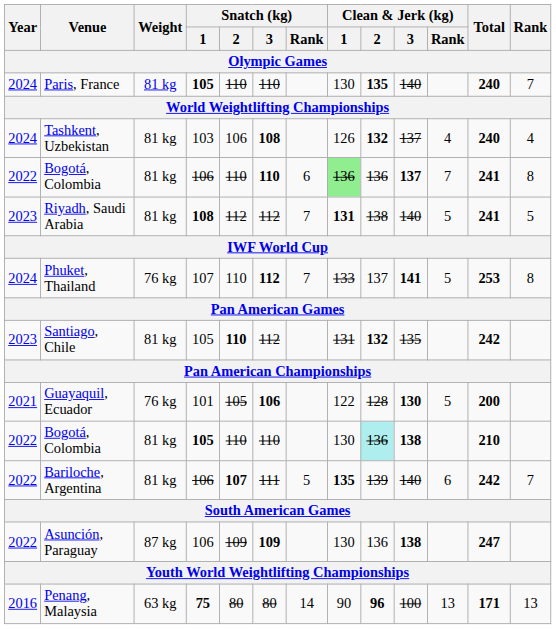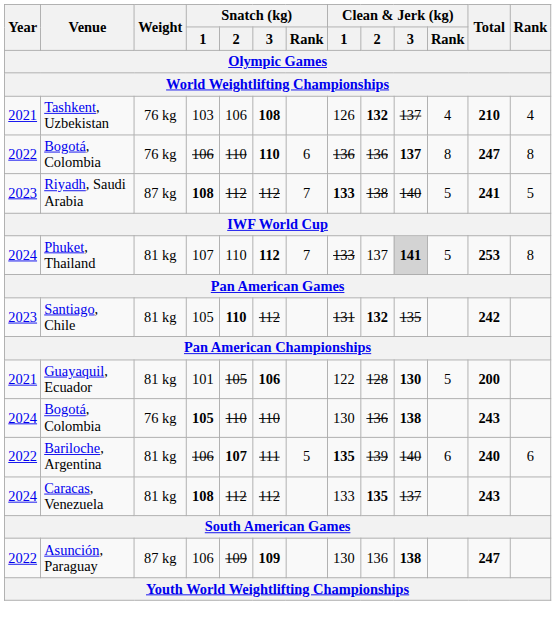 <table class = "wikitable" style="text-align:center;">
 <tr>
 <th rowspan=2 width=40>Year</th>
 <th rowspan=2 width=250>Venue</th>
 <th rowspan=2 width=60>Weight</th>
 <th colspan=4>Snatch (kg)</th>
 <th colspan=4>Clean & Jerk (kg)</th>
 <th rowspan=2 width=65>Total</th>
 <th rowspan=2 width=40>Rank</th>
 </tr>
 <tr>
 <th width=65>1</th>
 <th width=65>2</th>
 <th width=65>3</th>
 <th width=45>Rank</th>
 <th width=65>1</th>
 <th width=65>2</th>
 <th width=65>3</th>
 <th width=45>Rank</th>
 </tr>
 <tr>
 <th colspan=13><a href='#'>Olympic Games</a></th>
 </tr>
 <tr>
-<td><a href='#'>2024</a></td>
-<td align=left><a href='#'>Paris</a>, France</td>
-<td><a href='#'>81 kg</a></td>
-<td><strong>105</strong></td>
-<td><s>110</s></td>
-<td><s>110</s></td>
-<td></td>
-<td>130</td>
-<td><strong>135</strong></td>
-<td><s>140</s></td>
-<td></td>
-<td><strong>240</strong></td>
-<td>7</td>
-</tr>
-<tr>
 <th colspan=13><a href='#'>World Weightlifting Championships</a></th>
 </tr>
 <tr>
-<td><a href='#'>2024</a></td>
+<td><a href='#'>2021</a></td>
 <td align=left><a href='#'>Tashkent</a>, Uzbekistan</td>
-<td>81 kg</td>
+<td>76 kg</td>
 <td>103</td>
 <td>106</td>
 <td><strong>108</strong></td>
 <td></td>
 <td>126</td>
 <td><strong>132</strong></td>
 <td><s>137</s></td>
 <td>4</td>
-<td><strong>240</strong></td>
+<td><strong>210</strong></td>
 <td>4</td>
 </tr>
 <tr>
 <td><a href='#'>2022</a></td>
 <td align=left><a href='#'>Bogotá</a>, Colombia</td>
-<td>81 kg</td>
+<td>76 kg</td>
 <td><s>106</s></td>
 <td><s>110</s></td>
 <td><strong>110</strong></td>
 <td>6</td>
-<td style="background: lightgreen;"><s>136</s></td>
+<td><s>136</s></td>
 <td><s>136</s></td>
 <td><strong>137</strong></td>
-<td>7</td>
-<td><strong>241</strong></td>
+<td>8</td>
+<td><strong>247</strong></td>
 <td>8</td>
 </tr>
 <tr>
 <td><a href='#'>2023</a></td>
 <td align=left><a href='#'>Riyadh</a>, Saudi Arabia</td>
-<td>81 kg</td>
+<td>87 kg</td>
 <td><strong>108</strong></td>
 <td><s>112</s></td>
 <td><s>112</s></td>
 <td>7</td>
-<td><strong>131</strong></td>
+<td><strong>133</strong></td>
 <td><s>138</s></td>
 <td><s>140</s></td>
 <td>5</td>
 <td><strong>241</strong></td>
 <td>5</td>
 </tr>
 <tr>
 <th colspan=13><a href='#'>IWF World Cup</a></th>
 </tr>
 <tr>
 <td><a href='#'>2024</a></td>
 <td align=left><a href='#'>Phuket</a>, Thailand</td>
-<td>76 kg</td>
+<td>81 kg</td>
 <td>107</td>
 <td>110</td>
 <td><strong>112</strong></td>
 <td>7</td>
 <td><s>133</s></td>
 <td>137</td>
-<td><strong>141</strong></td>
+<td style="background: lightgrey;"><strong>141</strong></td>
 <td>5</td>
 <td><strong>253</strong></td>
 <td>8</td>
 </tr>
 <tr>
 <th colspan=13><a href='#'>Pan American Games</a></th>
 </tr>
 <tr>
 <td><a href='#'>2023</a></td>
 <td align=left><a href='#'>Santiago</a>, Chile</td>
 <td>81 kg</td>
 <td>105</td>
 <td><strong>110</strong></td>
 <td><s>112</s></td>
 <td></td>
 <td><s>131</s></td>
 <td><strong>132</strong></td>
 <td><s>135</s></td>
 <td></td>
 <td><strong>242</strong></td>
 <td></td>
 </tr>
 <tr>
 <th colspan=13><a href='#'>Pan American Championships</a></th>
 </tr>
 <tr>
 <td><a href='#'>2021</a></td>
 <td align=left><a href='#'>Guayaquil</a>, Ecuador</td>
-<td>76 kg</td>
+<td>81 kg</td>
 <td>101</td>
 <td><s>105</s></td>
 <td><strong>106</strong></td>
 <td></td>
 <td>122</td>
 <td><s>128</s></td>
 <td><strong>130</strong></td>
 <td>5</td>
 <td><strong>200</strong></td>
 <td></td>
 </tr>
 <tr>
-<td><a href='#'>2022</a></td>
+<td><a href='#'>2024</a></td>
 <td align=left><a href='#'>Bogotá</a>, Colombia</td>
-<td>81 kg</td>
+<td>76 kg</td>
 <td><strong>105</strong></td>
 <td><s>110</s></td>
 <td><s>110</s></td>
 <td></td>
 <td>130</td>
-<td style="background: paleturquoise;"><s>136</s></td>
+<td><s>136</s></td>
 <td><strong>138</strong></td>
 <td></td>
-<td><strong>210</strong></td>
+<td><strong>243</strong></td>
 <td></td>
 </tr>
 <tr>
 <td><a href='#'>2022</a></td>
 <td align=left><a href='#'>Bariloche</a>, Argentina</td>
 <td>81 kg</td>
 <td><s>106</s></td>
 <td><strong>107</strong></td>
 <td><s>111</s></td>
 <td>5</td>
 <td><strong>135</strong></td>
 <td><s>139</s></td>
 <td><s>140</s></td>
 <td>6</td>
-<td><strong>242</strong></td>
-<td>7</td>
+<td><strong>240</strong></td>
+<td>6</td>
+</tr>
+<tr>
+<td><a href='#'>2024</a></td>
+<td align=left><a href='#'>Caracas</a>, Venezuela</td>
+<td>81 kg</td>
+<td><strong>108</strong></td>
+<td><s>112</s></td>
+<td><s>112</s></td>
+<td></td>
+<td>133</td>
+<td><strong>135</strong></td>
+<td><s>137</s></td>
+<td></td>
+<td><strong>243</strong></td>
+<td></td>
 </tr>
 <tr>
 <th colspan=13><a href='#'>South American Games</a></th>
 </tr>
 <tr>
 <td><a href='#'>2022</a></td>
 <td align=left><a href='#'>Asunción</a>, Paraguay</td>
 <td>87 kg</td>
 <td>106</td>
 <td><s>109</s></td>
 <td><strong>109</strong></td>
 <td></td>
 <td>130</td>
 <td>136</td>
 <td><strong>138</strong></td>
 <td></td>
 <td><strong>247</strong></td>
 <td></td>
 </tr>
 <tr>
 <th colspan=13><a href='#'>Youth World Weightlifting Championships</a></th>
 </tr>
-<tr>
-<td><a href='#'>2016</a></td>
-<td align=left><a href='#'>Penang</a>, Malaysia</td>
-<td>63 kg</td>
-<td><strong>75</strong></td>
-<td><s>80</s></td>
-<td><s>80</s></td>
-<td>14</td>
-<td>90</td>
-<td><strong>96</strong></td>
-<td><s>100</s></td>
-<td>13</td>
-<td><strong>171</strong></td>
-<td>13</td>
-</tr>
 </table>
